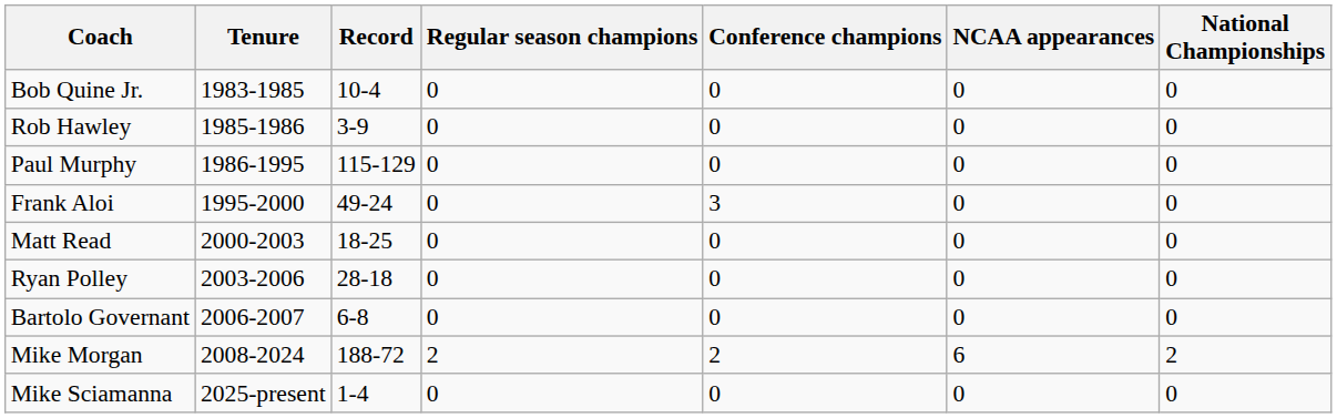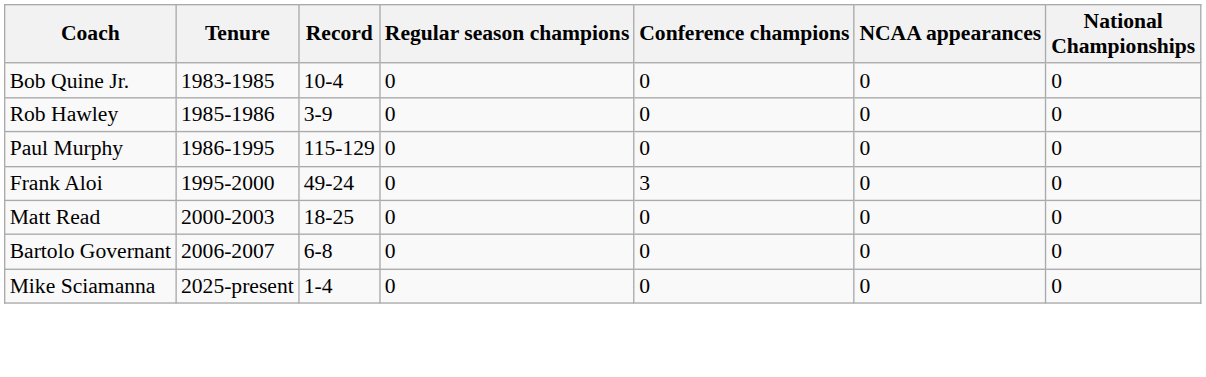 <table class="wikitable">
 <tr>
 <th>Coach</th>
 <th>Tenure</th>
 <th>Record</th>
 <th>Regular season champions</th>
 <th>Conference champions</th>
 <th>NCAA appearances</th>
 <th>National<br>Championships</th>
 </tr>
 <tr>
 <td>Bob Quine Jr.</td>
 <td>1983-1985</td>
 <td>10-4</td>
 <td>0</td>
 <td>0</td>
 <td>0</td>
 <td>0</td>
 </tr>
 <tr>
 <td>Rob Hawley</td>
 <td>1985-1986</td>
 <td>3-9</td>
 <td>0</td>
 <td>0</td>
 <td>0</td>
 <td>0</td>
 </tr>
 <tr>
 <td>Paul Murphy</td>
 <td>1986-1995</td>
 <td>115-129</td>
 <td>0</td>
 <td>0</td>
 <td>0</td>
 <td>0</td>
 </tr>
 <tr>
 <td>Frank Aloi</td>
 <td>1995-2000</td>
 <td>49-24</td>
 <td>0</td>
 <td>3</td>
 <td>0</td>
 <td>0</td>
 </tr>
 <tr>
 <td>Matt Read</td>
 <td>2000-2003</td>
 <td>18-25</td>
 <td>0</td>
 <td>0</td>
 <td>0</td>
 <td>0</td>
 </tr>
 <tr>
-<td>Ryan Polley</td>
-<td>2003-2006</td>
-<td>28-18</td>
-<td>0</td>
-<td>0</td>
-<td>0</td>
-<td>0</td>
-</tr>
-<tr>
 <td>Bartolo Governant</td>
 <td>2006-2007</td>
 <td>6-8</td>
 <td>0</td>
 <td>0</td>
 <td>0</td>
 <td>0</td>
-</tr>
-<tr>
-<td>Mike Morgan</td>
-<td>2008-2024</td>
-<td>188-72</td>
-<td>2</td>
-<td>2</td>
-<td>6</td>
-<td>2</td>
 </tr>
 <tr>
 <td>Mike Sciamanna</td>
 <td>2025-present</td>
 <td>1-4</td>
 <td>0</td>
 <td>0</td>
 <td>0</td>
 <td>0</td>
 </tr>
 </table>
